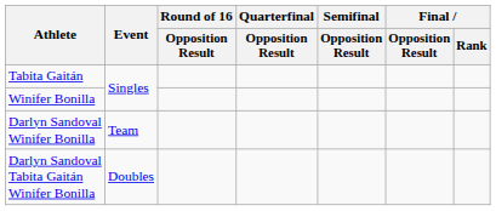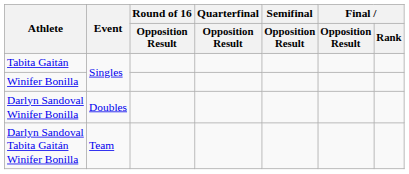 <table class=wikitable style=font-size:90%>
 <tr>
 <th rowspan=2>Athlete</th>
 <th rowspan=2>Event</th>
 <th>Round of 16</th>
 <th>Quarterfinal</th>
 <th>Semifinal</th>
 <th colspan=2>Final / </th>
 </tr>
 <tr style=font-size:95%>
 <th>Opposition<br>Result</th>
 <th>Opposition<br>Result</th>
 <th>Opposition<br>Result</th>
 <th>Opposition<br>Result</th>
 <th>Rank</th>
 </tr>
 <tr>
 <td align=left><a href='#'>Tabita Gaitán</a></td>
 <td align=left rowspan=2><a href='#'>Singles</a></td>
 <td></td>
 <td></td>
 <td></td>
 <td></td>
 <td></td>
 </tr>
 <tr>
 <td align=left><a href='#'>Winifer Bonilla</a></td>
 <td></td>
 <td></td>
 <td></td>
 <td></td>
 <td></td>
 </tr>
 <tr>
 <td align=left><a href='#'>Darlyn Sandoval</a><br><a href='#'>Winifer Bonilla</a></td>
-<td align=left><a href='#'>Team</a></td>
+<td align=left><a href='#'>Doubles</a></td>
 <td></td>
 <td></td>
 <td></td>
 <td></td>
 <td></td>
 </tr>
 <tr>
 <td align=left><a href='#'>Darlyn Sandoval</a><br><a href='#'>Tabita Gaitán</a><br><a href='#'>Winifer Bonilla</a></td>
-<td align=left><a href='#'>Doubles</a></td>
+<td align=left><a href='#'>Team</a></td>
 <td></td>
 <td></td>
 <td></td>
 <td></td>
 <td></td>
 </tr>
 </table>
